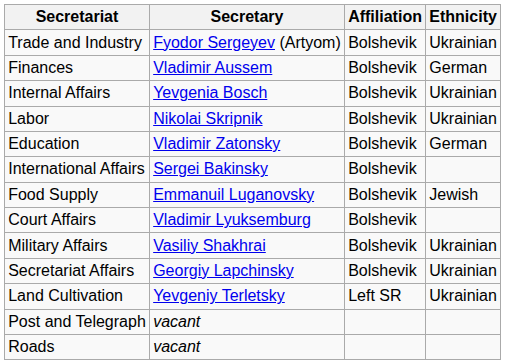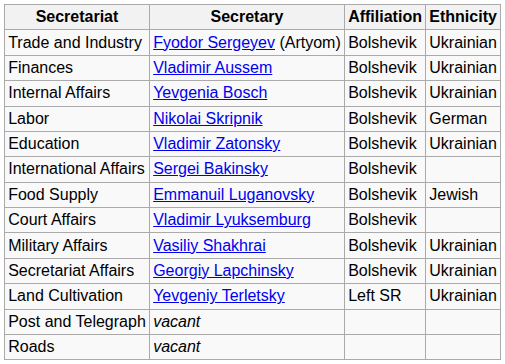 <table class="wikitable">
 <tr>
 <th>Secretariat</th>
 <th>Secretary</th>
 <th>Affiliation</th>
 <th>Ethnicity</th>
 </tr>
 <tr>
 <td>Trade and Industry</td>
 <td><a href='#'>Fyodor Sergeyev</a> (Artyom)</td>
 <td>Bolshevik</td>
 <td>Ukrainian</td>
 </tr>
 <tr>
 <td>Finances</td>
 <td><a href='#'>Vladimir Aussem</a></td>
 <td>Bolshevik</td>
-<td>German</td>
+<td>Ukrainian</td>
 </tr>
 <tr>
 <td>Internal Affairs</td>
 <td><a href='#'>Yevgenia Bosch</a></td>
 <td>Bolshevik</td>
 <td>Ukrainian</td>
 </tr>
 <tr>
 <td>Labor</td>
 <td><a href='#'>Nikolai Skripnik</a></td>
 <td>Bolshevik</td>
-<td>Ukrainian</td>
+<td>German</td>
 </tr>
 <tr>
 <td>Education</td>
 <td><a href='#'>Vladimir Zatonsky</a></td>
 <td>Bolshevik</td>
-<td>German</td>
+<td>Ukrainian</td>
 </tr>
 <tr>
 <td>International Affairs</td>
 <td><a href='#'>Sergei Bakinsky</a></td>
 <td>Bolshevik</td>
 <td></td>
 </tr>
 <tr>
 <td>Food Supply</td>
 <td><a href='#'>Emmanuil Luganovsky</a></td>
 <td>Bolshevik</td>
 <td>Jewish</td>
 </tr>
 <tr>
 <td>Court Affairs</td>
 <td><a href='#'>Vladimir Lyuksemburg</a></td>
 <td>Bolshevik</td>
 <td></td>
 </tr>
 <tr>
 <td>Military Affairs</td>
 <td><a href='#'>Vasiliy Shakhrai</a></td>
 <td>Bolshevik</td>
 <td>Ukrainian</td>
 </tr>
 <tr>
 <td>Secretariat Affairs</td>
 <td><a href='#'>Georgiy Lapchinsky</a></td>
 <td>Bolshevik</td>
 <td>Ukrainian</td>
 </tr>
 <tr>
 <td>Land Cultivation</td>
 <td><a href='#'>Yevgeniy Terletsky</a></td>
 <td>Left SR</td>
 <td>Ukrainian</td>
 </tr>
 <tr>
 <td>Post and Telegraph</td>
 <td><em>vacant</em></td>
 <td></td>
 <td></td>
 </tr>
 <tr>
 <td>Roads</td>
 <td><em>vacant</em></td>
 <td></td>
 <td></td>
 </tr>
 </table>
